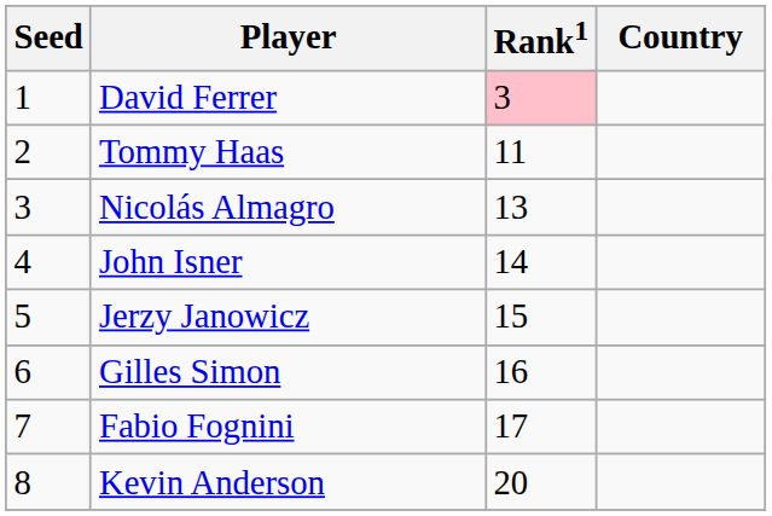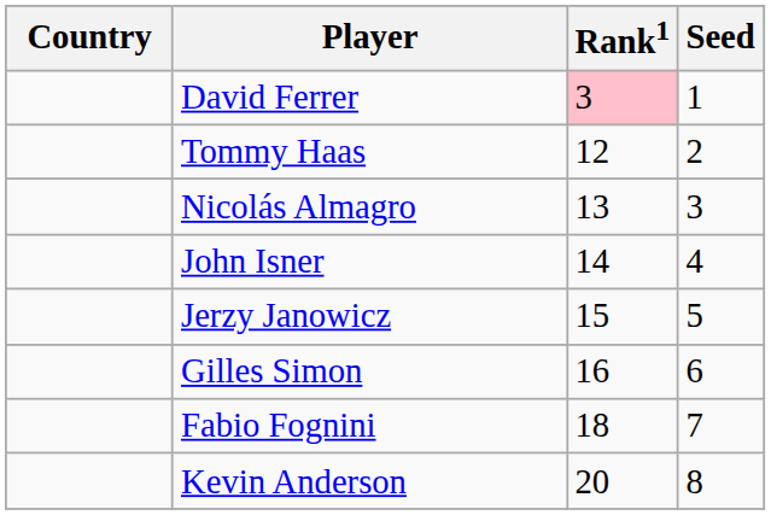 <table class="sortable wikitable">
 <tr>
-<th>Seed</th>
+<th width="70">Country</th>
 <th width="175">Player</th>
 <th>Rank<sup>1</sup></th>
-<th width="70">Country</th>
+<th>Seed</th>
 </tr>
 <tr>
-<td>1</td>
+<td></td>
 <td><a href='#'>David Ferrer</a></td>
 <td style="background: pink;">3</td>
-<td></td>
+<td>1</td>
 </tr>
 <tr>
+<td></td>
+<td><a href='#'>Tommy Haas</a></td>
+<td>12</td>
 <td>2</td>
-<td><a href='#'>Tommy Haas</a></td>
-<td>11</td>
-<td></td>
 </tr>
 <tr>
-<td>3</td>
+<td></td>
 <td><a href='#'>Nicolás Almagro</a></td>
 <td>13</td>
-<td></td>
+<td>3</td>
 </tr>
 <tr>
-<td>4</td>
+<td></td>
 <td><a href='#'>John Isner</a></td>
 <td>14</td>
-<td></td>
+<td>4</td>
 </tr>
 <tr>
-<td>5</td>
+<td></td>
 <td><a href='#'>Jerzy Janowicz</a></td>
 <td>15</td>
-<td></td>
+<td>5</td>
 </tr>
 <tr>
-<td>6</td>
+<td></td>
 <td><a href='#'>Gilles Simon</a></td>
 <td>16</td>
-<td></td>
+<td>6</td>
 </tr>
 <tr>
+<td></td>
+<td><a href='#'>Fabio Fognini</a></td>
+<td>18</td>
 <td>7</td>
-<td><a href='#'>Fabio Fognini</a></td>
-<td>17</td>
-<td></td>
 </tr>
 <tr>
-<td>8</td>
+<td></td>
 <td><a href='#'>Kevin Anderson</a></td>
 <td>20</td>
-<td></td>
+<td>8</td>
 </tr>
 </table>
